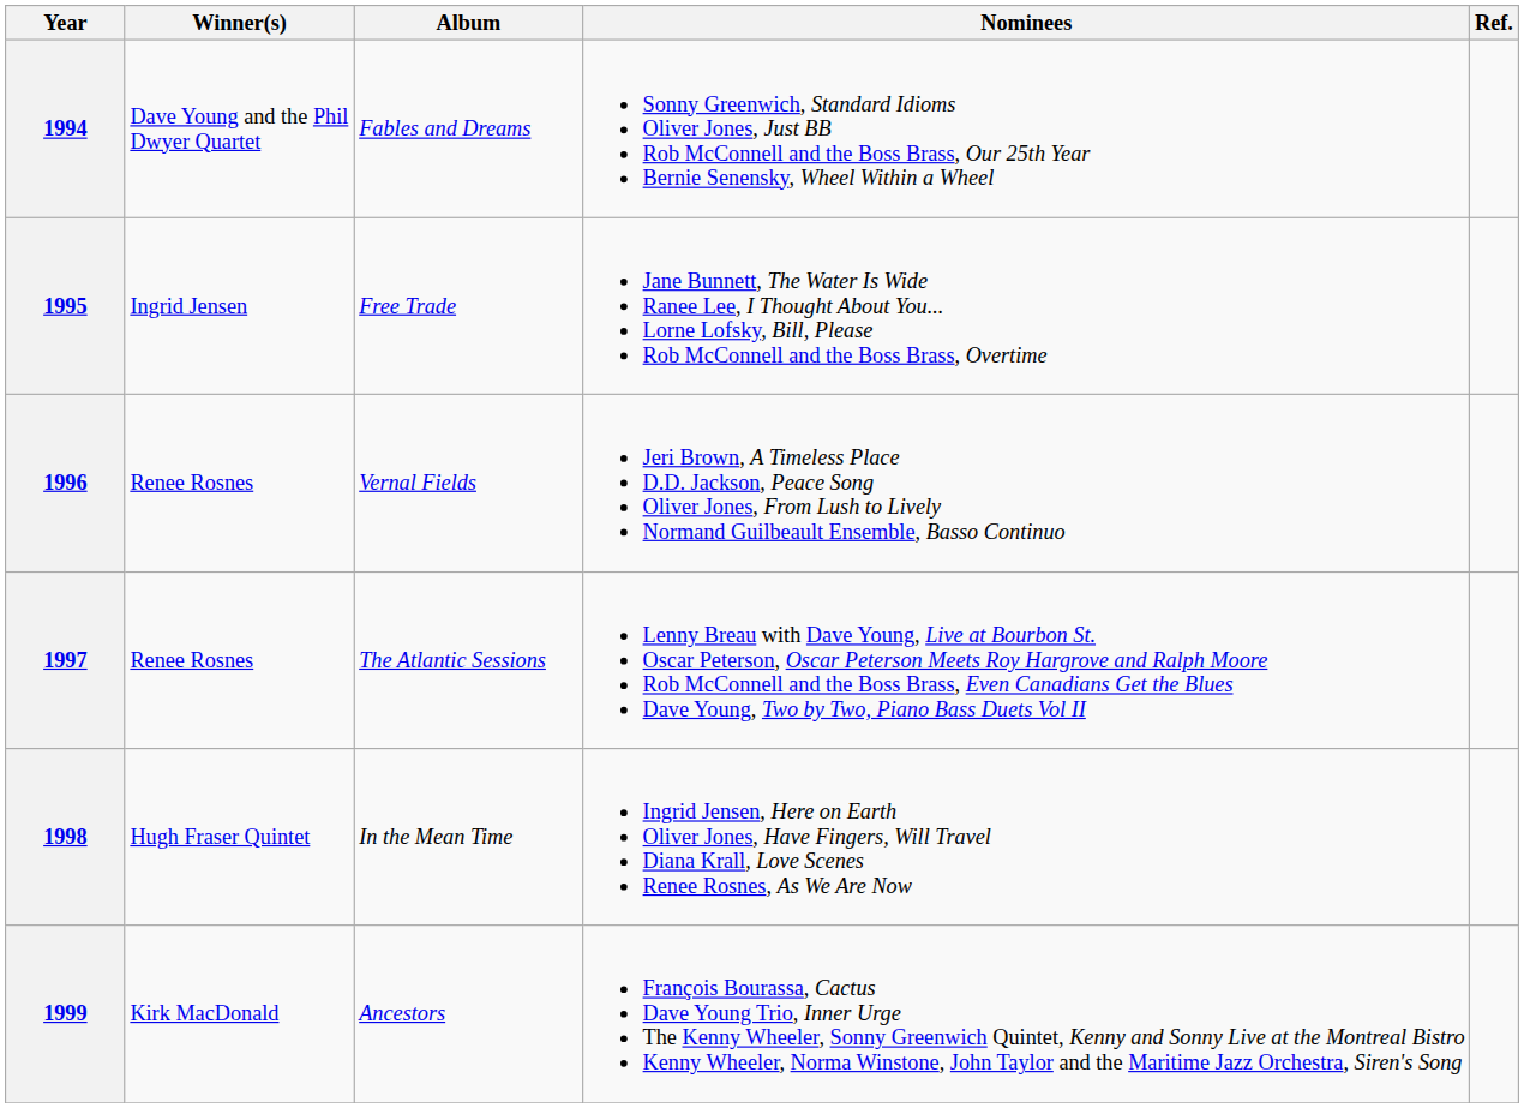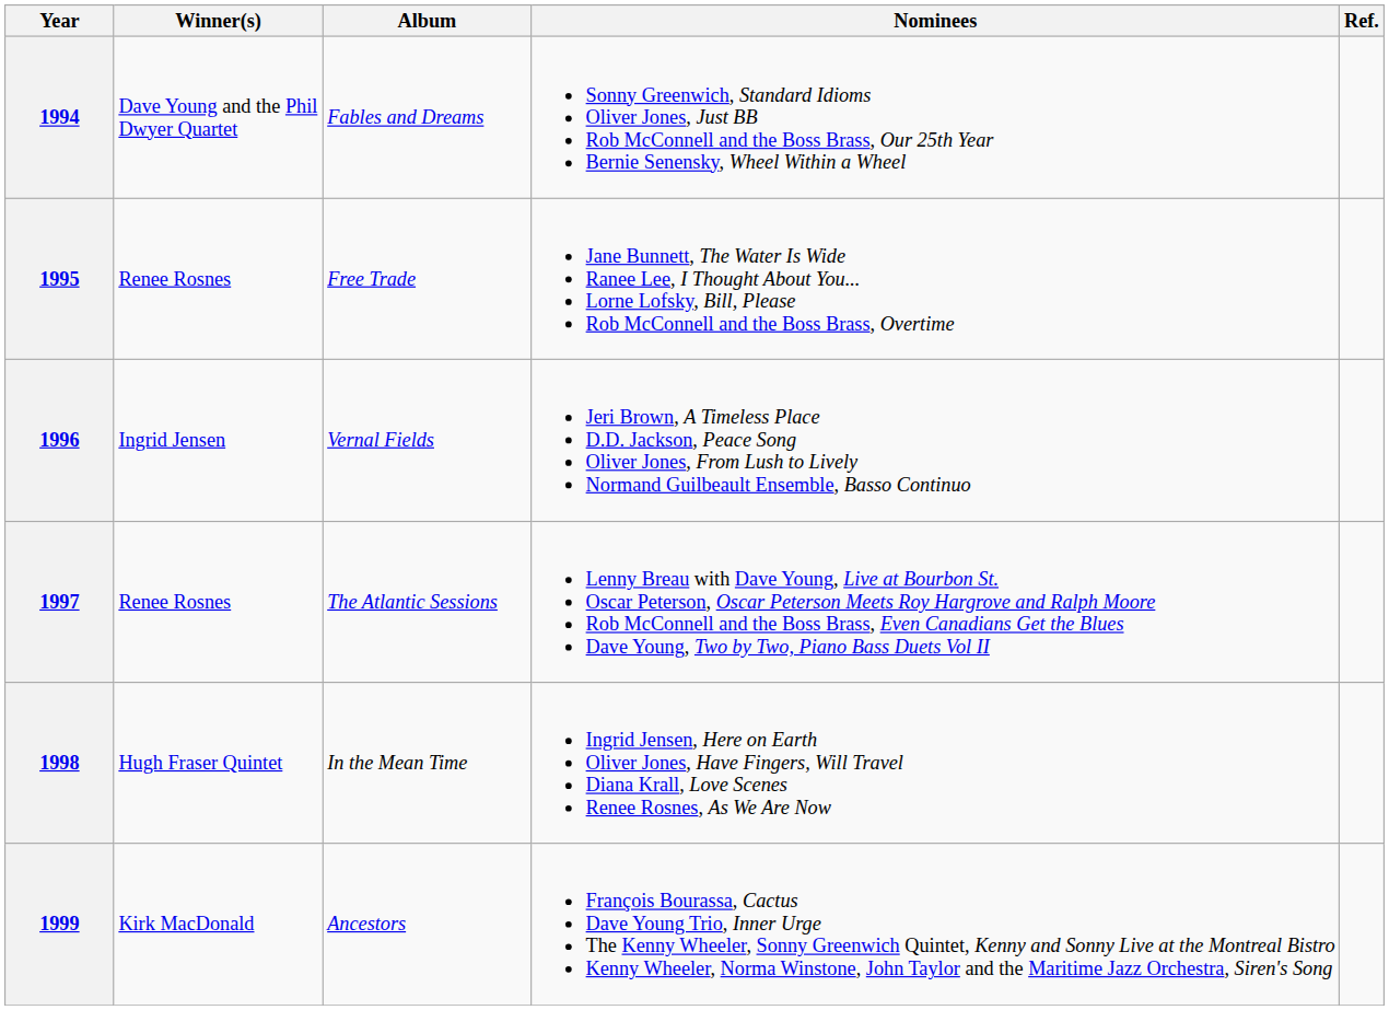 <table class="wikitable sortable">
 <tr>
 <th scope="col" style="width:5em;">Year</th>
 <th scope="col" style="width:10em;">Winner(s)</th>
 <th scope="col" style="width:10em;">Album</th>
 <th scope="col" class="unsortable">Nominees</th>
 <th scope="col" class="unsortable">Ref.</th>
 </tr>
 <tr>
 <th scope="row"><a href='#'>1994</a></th>
 <td><a href='#'>Dave Young</a> and the <a href='#'>Phil Dwyer Quartet</a></td>
 <td><em><a href='#'>Fables and Dreams</a></em></td>
 <td><br><ul><li><a href='#'>Sonny Greenwich</a>, <em>Standard Idioms</em></li><li><a href='#'>Oliver Jones</a>, <em>Just BB</em></li><li><a href='#'>Rob McConnell and the Boss Brass</a>, <em>Our 25th Year</em></li><li><a href='#'>Bernie Senensky</a>, <em>Wheel Within a Wheel</em></li></ul></td>
 <td align="center"></td>
 </tr>
 <tr>
 <th scope="row"><a href='#'>1995</a></th>
-<td><a href='#'>Ingrid Jensen</a></td>
+<td><a href='#'>Renee Rosnes</a></td>
 <td><em><a href='#'>Free Trade</a></em></td>
 <td><br><ul><li><a href='#'>Jane Bunnett</a>, <em>The Water Is Wide</em></li><li><a href='#'>Ranee Lee</a>, <em>I Thought About You...</em></li><li><a href='#'>Lorne Lofsky</a>, <em>Bill, Please</em></li><li><a href='#'>Rob McConnell and the Boss Brass</a>, <em>Overtime</em></li></ul></td>
 <td align="center"></td>
 </tr>
 <tr>
 <th scope="row"><a href='#'>1996</a></th>
-<td><a href='#'>Renee Rosnes</a></td>
+<td><a href='#'>Ingrid Jensen</a></td>
 <td><em><a href='#'>Vernal Fields</a></em></td>
 <td><br><ul><li><a href='#'>Jeri Brown</a>, <em>A Timeless Place</em></li><li><a href='#'>D.D. Jackson</a>, <em>Peace Song</em></li><li><a href='#'>Oliver Jones</a>, <em>From Lush to Lively</em></li><li><a href='#'>Normand Guilbeault Ensemble</a>, <em>Basso Continuo</em></li></ul></td>
 <td align="center"></td>
 </tr>
 <tr>
 <th scope="row"><a href='#'>1997</a></th>
 <td><a href='#'>Renee Rosnes</a></td>
 <td><em><a href='#'>The Atlantic Sessions</a></em></td>
 <td><br><ul><li><a href='#'>Lenny Breau</a> with <a href='#'>Dave Young</a>, <em><a href='#'>Live at Bourbon St.</a></em></li><li><a href='#'>Oscar Peterson</a>, <em><a href='#'>Oscar Peterson Meets Roy Hargrove and Ralph Moore</a></em></li><li><a href='#'>Rob McConnell and the Boss Brass</a>, <em><a href='#'>Even Canadians Get the Blues</a></em></li><li><a href='#'>Dave Young</a>, <em><a href='#'>Two by Two, Piano Bass Duets Vol II</a></em></li></ul></td>
 <td align="center"></td>
 </tr>
 <tr>
 <th scope="row"><a href='#'>1998</a></th>
 <td><a href='#'>Hugh Fraser Quintet</a></td>
 <td><em>In the Mean Time</em></td>
 <td><br><ul><li><a href='#'>Ingrid Jensen</a>, <em>Here on Earth</em></li><li><a href='#'>Oliver Jones</a>, <em>Have Fingers, Will Travel</em></li><li><a href='#'>Diana Krall</a>, <em>Love Scenes</em></li><li><a href='#'>Renee Rosnes</a>, <em>As We Are Now</em></li></ul></td>
 <td align="center"></td>
 </tr>
 <tr>
 <th scope="row"><a href='#'>1999</a></th>
 <td><a href='#'>Kirk MacDonald</a></td>
 <td><em><a href='#'>Ancestors</a></em></td>
 <td><br><ul><li><a href='#'>François Bourassa</a>, <em>Cactus</em></li><li><a href='#'>Dave Young Trio</a>, <em>Inner Urge</em></li><li>The <a href='#'>Kenny Wheeler</a>, <a href='#'>Sonny Greenwich</a> Quintet, <em>Kenny and Sonny Live at the Montreal Bistro</em></li><li><a href='#'>Kenny Wheeler</a>, <a href='#'>Norma Winstone</a>, <a href='#'>John Taylor</a> and the <a href='#'>Maritime Jazz Orchestra</a>, <em>Siren's Song</em></li></ul></td>
 <td align="center"></td>
 </tr>
 </table>
